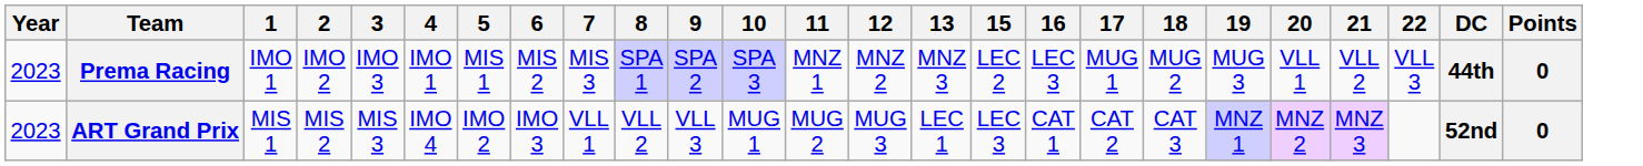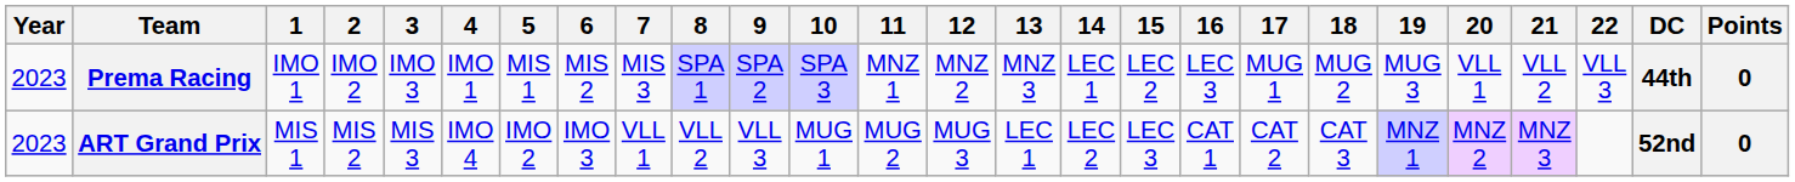 <table class="wikitable" style="text-align:center; font-size:85%">
 <tr>
 <th scope="col">Year</th>
 <th scope="col">Team</th>
 <th scope="col">1</th>
 <th scope="col">2</th>
 <th scope="col">3</th>
 <th scope="col">4</th>
 <th scope="col">5</th>
 <th scope="col">6</th>
 <th scope="col">7</th>
 <th scope="col">8</th>
 <th scope="col">9</th>
 <th scope="col">10</th>
 <th scope="col">11</th>
 <th scope="col">12</th>
 <th scope="col">13</th>
+<th scope="col">14</th>
 <th scope="col">15</th>
 <th scope="col">16</th>
 <th scope="col">17</th>
 <th scope="col">18</th>
 <th scope="col">19</th>
 <th scope="col">20</th>
 <th scope="col">21</th>
 <th scope="col">22</th>
 <th scope="col">DC</th>
 <th scope="col">Points</th>
 </tr>
 <tr>
 <td scope="row"><a href='#'>2023</a></td>
 <th nowrap><a href='#'>Prema Racing</a></th>
 <td><a href='#'>IMO<br>1</a></td>
 <td><a href='#'>IMO<br>2</a></td>
 <td><a href='#'>IMO<br>3</a></td>
 <td><a href='#'>IMO<br>1</a></td>
 <td><a href='#'>MIS<br>1</a></td>
 <td><a href='#'>MIS<br>2</a></td>
 <td><a href='#'>MIS<br>3</a></td>
 <td style="background:#CFCFFF;"><a href='#'>SPA<br>1</a><br></td>
 <td style="background:#CFCFFF;"><a href='#'>SPA<br>2</a><br></td>
 <td style="background:#CFCFFF;"><a href='#'>SPA<br>3</a><br></td>
 <td><a href='#'>MNZ<br>1</a></td>
 <td><a href='#'>MNZ<br>2</a></td>
 <td><a href='#'>MNZ<br>3</a></td>
+<td><a href='#'>LEC<br>1</a></td>
 <td><a href='#'>LEC<br>2</a></td>
 <td><a href='#'>LEC<br>3</a></td>
 <td><a href='#'>MUG<br>1</a></td>
 <td><a href='#'>MUG<br>2</a></td>
 <td><a href='#'>MUG<br>3</a></td>
 <td><a href='#'>VLL<br>1</a></td>
 <td><a href='#'>VLL<br>2</a></td>
 <td><a href='#'>VLL<br>3</a></td>
 <th>44th</th>
 <th>0</th>
 </tr>
 <tr>
 <td scope="row"><a href='#'>2023</a></td>
 <th nowrap><a href='#'>ART Grand Prix</a></th>
 <td><a href='#'>MIS<br>1</a></td>
 <td><a href='#'>MIS<br>2</a></td>
 <td><a href='#'>MIS<br>3</a></td>
 <td><a href='#'>IMO<br>4</a></td>
 <td><a href='#'>IMO<br>2</a></td>
 <td><a href='#'>IMO<br>3</a></td>
 <td><a href='#'>VLL<br>1</a></td>
 <td><a href='#'>VLL<br>2</a></td>
 <td><a href='#'>VLL<br>3</a></td>
 <td><a href='#'>MUG<br>1</a></td>
 <td><a href='#'>MUG<br>2</a></td>
 <td><a href='#'>MUG<br>3</a></td>
 <td><a href='#'>LEC<br>1</a></td>
+<td><a href='#'>LEC<br>2</a></td>
 <td><a href='#'>LEC<br>3</a></td>
 <td><a href='#'>CAT<br>1</a></td>
 <td><a href='#'>CAT<br>2</a></td>
 <td><a href='#'>CAT<br>3</a></td>
 <td style="background:#CFCFFF"><a href='#'>MNZ<br>1</a><br></td>
 <td style="background:#efcfff"><a href='#'>MNZ<br>2</a><br></td>
 <td style="background:#efcfff"><a href='#'>MNZ<br>3</a><br></td>
 <td></td>
 <th>52nd</th>
 <th>0</th>
 </tr>
 </table>
